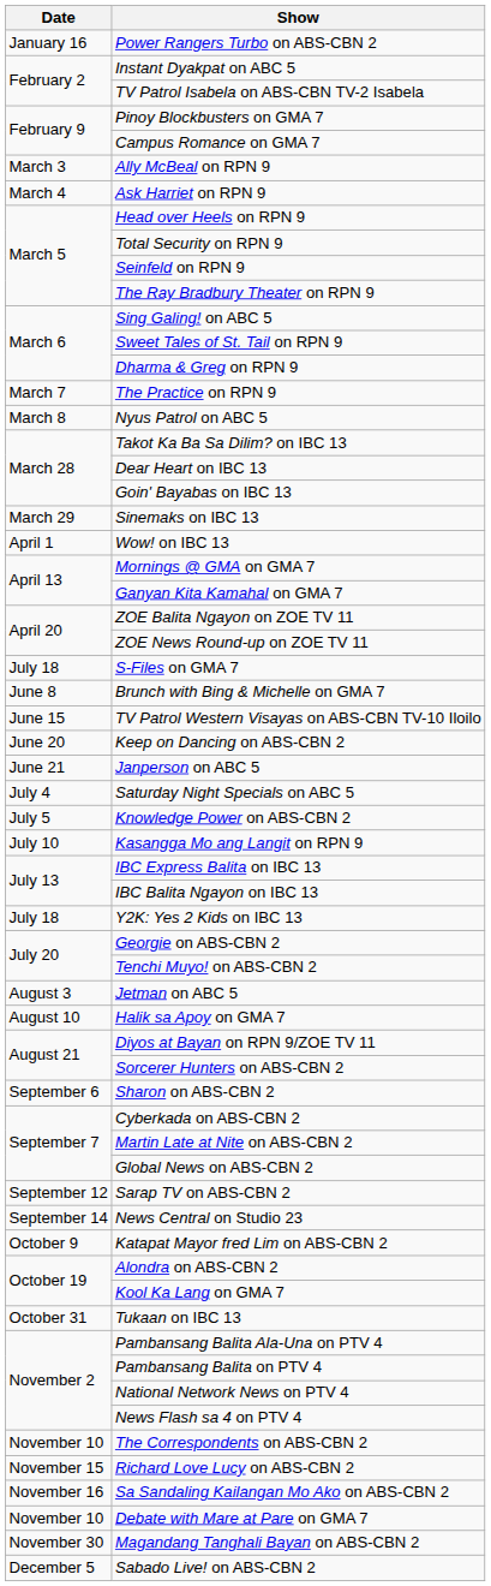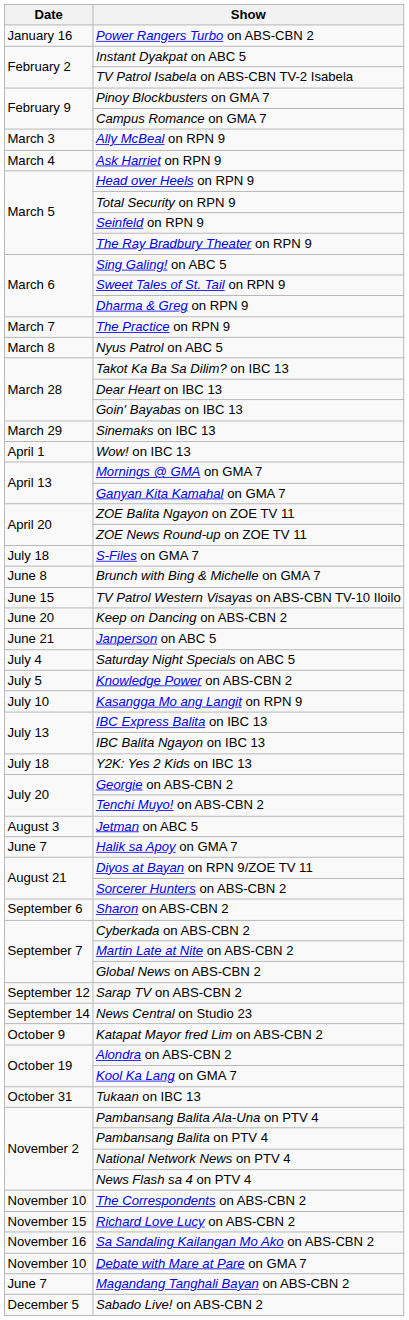 <table class="wikitable">
 <tr>
 <th>Date</th>
 <th>Show</th>
 </tr>
 <tr>
 <td>January 16</td>
 <td><em><a href='#'>Power Rangers Turbo</a></em> on ABS-CBN 2</td>
 </tr>
 <tr>
 <td rowspan="2">February 2</td>
 <td><em>Instant Dyakpat</em> on ABC 5</td>
 </tr>
 <tr>
 <td><em>TV Patrol Isabela</em> on ABS-CBN TV-2 Isabela</td>
 </tr>
 <tr>
 <td rowspan="2">February 9</td>
 <td><em>Pinoy Blockbusters</em> on GMA 7</td>
 </tr>
 <tr>
 <td><em>Campus Romance</em> on GMA 7</td>
 </tr>
 <tr>
 <td>March 3</td>
 <td><em><a href='#'>Ally McBeal</a></em> on RPN 9</td>
 </tr>
 <tr>
 <td>March 4</td>
 <td><em><a href='#'>Ask Harriet</a></em> on RPN 9</td>
 </tr>
 <tr>
 <td rowspan="4">March 5</td>
 <td><em><a href='#'>Head over Heels</a></em> on RPN 9</td>
 </tr>
 <tr>
 <td><em>Total Security</em> on RPN 9</td>
 </tr>
 <tr>
 <td><em><a href='#'>Seinfeld</a></em> on RPN 9</td>
 </tr>
 <tr>
 <td><em><a href='#'>The Ray Bradbury Theater</a></em> on RPN 9</td>
 </tr>
 <tr>
 <td rowspan="3">March 6</td>
 <td><em><a href='#'>Sing Galing!</a></em> on ABC 5</td>
 </tr>
 <tr>
 <td><em><a href='#'>Sweet Tales of St. Tail</a></em> on RPN 9</td>
 </tr>
 <tr>
 <td><em><a href='#'>Dharma & Greg</a></em> on RPN 9</td>
 </tr>
 <tr>
 <td>March 7</td>
 <td><em><a href='#'>The Practice</a></em> on RPN 9</td>
 </tr>
 <tr>
 <td>March 8</td>
 <td><em>Nyus Patrol</em> on ABC 5</td>
 </tr>
 <tr>
 <td rowspan="3">March 28</td>
 <td><em>Takot Ka Ba Sa Dilim?</em> on IBC 13</td>
 </tr>
 <tr>
 <td><em>Dear Heart</em> on IBC 13</td>
 </tr>
 <tr>
 <td><em>Goin' Bayabas</em> on IBC 13</td>
 </tr>
 <tr>
 <td>March 29</td>
 <td><em>Sinemaks</em> on IBC 13</td>
 </tr>
 <tr>
 <td>April 1</td>
 <td><em>Wow!</em> on IBC 13</td>
 </tr>
 <tr>
 <td rowspan="2">April 13</td>
 <td><em><a href='#'>Mornings @ GMA</a></em> on GMA 7</td>
 </tr>
 <tr>
 <td><em><a href='#'>Ganyan Kita Kamahal</a></em> on GMA 7</td>
 </tr>
 <tr>
 <td rowspan="2">April 20</td>
 <td><em>ZOE Balita Ngayon</em> on ZOE TV 11</td>
 </tr>
 <tr>
 <td><em>ZOE News Round-up</em> on ZOE TV 11</td>
 </tr>
 <tr>
 <td>July 18</td>
 <td><em><a href='#'>S-Files</a></em> on GMA 7</td>
 </tr>
 <tr>
 <td>June 8</td>
 <td><em>Brunch with Bing & Michelle</em> on GMA 7</td>
 </tr>
 <tr>
 <td>June 15</td>
 <td><em>TV Patrol Western Visayas</em> on ABS-CBN TV-10 Iloilo</td>
 </tr>
 <tr>
 <td>June 20</td>
 <td><em>Keep on Dancing</em> on ABS-CBN 2</td>
 </tr>
 <tr>
 <td>June 21</td>
 <td><em><a href='#'>Janperson</a></em> on ABC 5</td>
 </tr>
 <tr>
 <td>July 4</td>
 <td><em>Saturday Night Specials</em> on ABC 5</td>
 </tr>
 <tr>
 <td>July 5</td>
 <td><em><a href='#'>Knowledge Power</a></em> on ABS-CBN 2</td>
 </tr>
 <tr>
 <td>July 10</td>
 <td><em><a href='#'>Kasangga Mo ang Langit</a></em> on RPN 9</td>
 </tr>
 <tr>
 <td rowspan="2">July 13</td>
 <td><em><a href='#'>IBC Express Balita</a></em> on IBC 13</td>
 </tr>
 <tr>
 <td><em>IBC Balita Ngayon</em> on IBC 13</td>
 </tr>
 <tr>
 <td>July 18</td>
 <td><em>Y2K: Yes 2 Kids</em> on IBC 13</td>
 </tr>
 <tr>
 <td rowspan="2">July 20</td>
 <td><em><a href='#'>Georgie</a></em> on ABS-CBN 2</td>
 </tr>
 <tr>
 <td><em><a href='#'>Tenchi Muyo!</a></em> on ABS-CBN 2</td>
 </tr>
 <tr>
 <td>August 3</td>
 <td><em><a href='#'>Jetman</a></em> on ABC 5</td>
 </tr>
 <tr>
-<td>August 10</td>
+<td>June 7</td>
 <td><em><a href='#'>Halik sa Apoy</a></em> on GMA 7</td>
 </tr>
 <tr>
 <td rowspan="2">August 21</td>
 <td><em><a href='#'>Diyos at Bayan</a></em> on RPN 9/ZOE TV 11</td>
 </tr>
 <tr>
 <td><em><a href='#'>Sorcerer Hunters</a></em> on ABS-CBN 2</td>
 </tr>
 <tr>
 <td>September 6</td>
 <td><em><a href='#'>Sharon</a></em> on ABS-CBN 2</td>
 </tr>
 <tr>
 <td rowspan="3">September 7</td>
 <td><em>Cyberkada</em> on ABS-CBN 2</td>
 </tr>
 <tr>
 <td><em><a href='#'>Martin Late at Nite</a></em> on ABS-CBN 2</td>
 </tr>
 <tr>
 <td><em>Global News</em> on ABS-CBN 2</td>
 </tr>
 <tr>
 <td>September 12</td>
 <td><em>Sarap TV</em> on ABS-CBN 2</td>
 </tr>
 <tr>
 <td>September 14</td>
 <td><em>News Central</em> on Studio 23</td>
 </tr>
 <tr>
 <td>October 9</td>
 <td><em>Katapat Mayor fred Lim</em> on ABS-CBN 2</td>
 </tr>
 <tr>
 <td rowspan="2">October 19</td>
 <td><em><a href='#'>Alondra</a></em> on ABS-CBN 2</td>
 </tr>
 <tr>
 <td><em><a href='#'>Kool Ka Lang</a></em> on GMA 7</td>
 </tr>
 <tr>
 <td>October 31</td>
 <td><em>Tukaan</em> on IBC 13</td>
 </tr>
 <tr>
 <td rowspan="4">November 2</td>
 <td><em>Pambansang Balita Ala-Una</em> on PTV 4</td>
 </tr>
 <tr>
 <td><em>Pambansang Balita</em> on PTV 4</td>
 </tr>
 <tr>
 <td><em>National Network News</em> on PTV 4</td>
 </tr>
 <tr>
 <td><em>News Flash sa 4</em> on PTV 4</td>
 </tr>
 <tr>
 <td>November 10</td>
 <td><em><a href='#'>The Correspondents</a></em> on ABS-CBN 2</td>
 </tr>
 <tr>
 <td>November 15</td>
 <td><em><a href='#'>Richard Love Lucy</a></em> on ABS-CBN 2</td>
 </tr>
 <tr>
 <td>November 16</td>
 <td><em><a href='#'>Sa Sandaling Kailangan Mo Ako</a></em> on ABS-CBN 2</td>
 </tr>
 <tr>
 <td>November 10</td>
 <td><em><a href='#'>Debate with Mare at Pare</a></em> on GMA 7</td>
 </tr>
 <tr>
-<td>November 30</td>
+<td>June 7</td>
 <td><em><a href='#'>Magandang Tanghali Bayan</a></em> on ABS-CBN 2</td>
 </tr>
 <tr>
 <td>December 5</td>
 <td><em>Sabado Live!</em> on ABS-CBN 2</td>
 </tr>
 </table>
